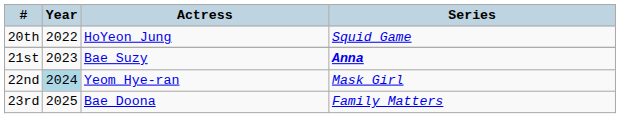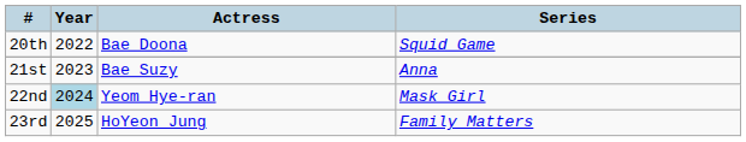 <table class="wikitable" style="width:600px">
 <tr>
 <th style="background:#BED5E1; width:10px">#</th>
 <th style="background:#BED5E1; width:10px">Year</th>
 <th style="background:#BED5E1;">Actress</th>
 <th style="background:#BED5E1;">Series</th>
 </tr>
 <tr>
 <td>20th</td>
 <td>2022</td>
-<td><a href='#'>HoYeon Jung</a></td>
+<td><a href='#'>Bae Doona</a></td>
 <td><em><a href='#'>Squid Game</a></em></td>
 </tr>
 <tr>
 </tr>
 <tr>
 <td>21st</td>
 <td>2023</td>
 <td><a href='#'>Bae Suzy</a></td>
-<td><strong><em><a href='#'>Anna</a></em></strong></td>
+<td><em><a href='#'>Anna</a></em></td>
 </tr>
 <tr>
 <td>22nd</td>
 <td style="background: lightblue;">2024</td>
 <td><a href='#'>Yeom Hye-ran</a></td>
 <td><em><a href='#'>Mask Girl</a></em></td>
 </tr>
 <tr>
 <td>23rd</td>
 <td>2025</td>
-<td><a href='#'>Bae Doona</a></td>
+<td><a href='#'>HoYeon Jung</a></td>
 <td><em><a href='#'>Family Matters</a></em></td>
 </tr>
 </table>
